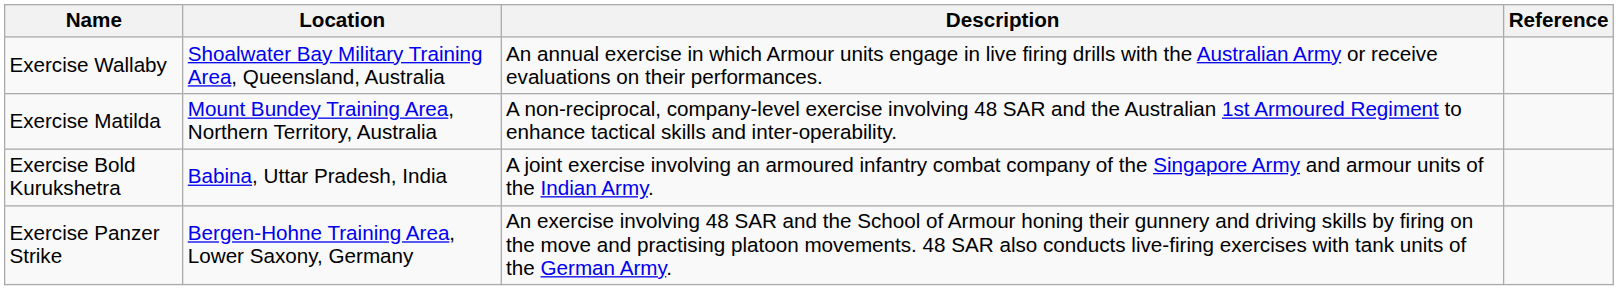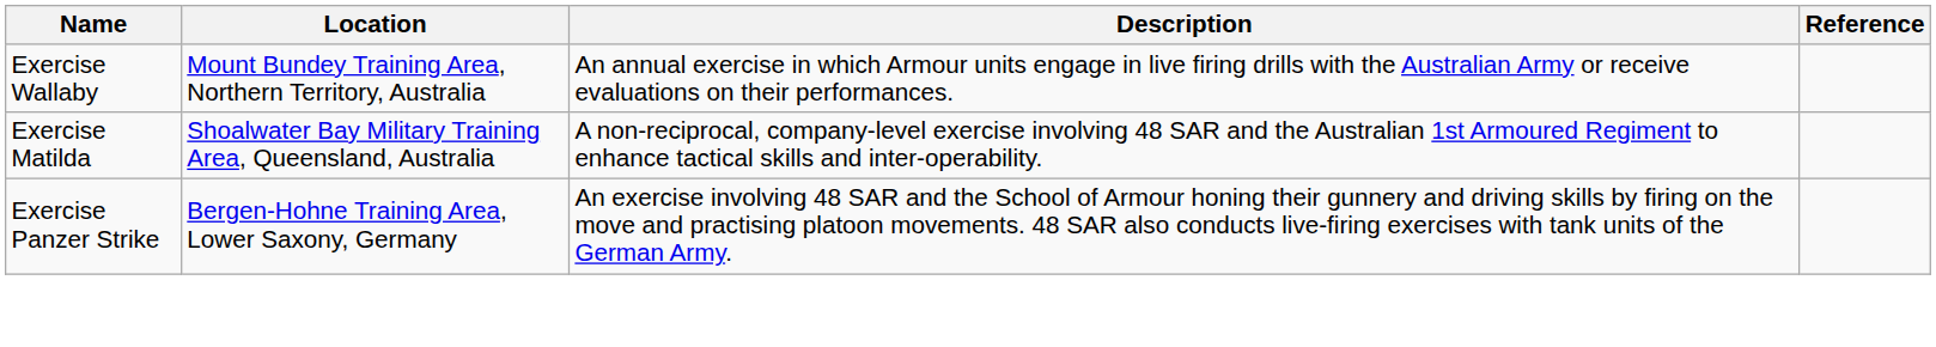 <table class="wikitable">
 <tr>
 <th>Name</th>
 <th>Location</th>
 <th>Description</th>
 <th>Reference</th>
 </tr>
 <tr>
 <td>Exercise Wallaby</td>
-<td><a href='#'>Shoalwater Bay Military Training Area</a>, Queensland, Australia</td>
+<td><a href='#'>Mount Bundey Training Area</a>, Northern Territory, Australia</td>
 <td>An annual exercise in which Armour units engage in live firing drills with the <a href='#'>Australian Army</a> or receive evaluations on their performances.</td>
 <td></td>
 </tr>
 <tr>
 <td>Exercise Matilda</td>
-<td><a href='#'>Mount Bundey Training Area</a>, Northern Territory, Australia</td>
+<td><a href='#'>Shoalwater Bay Military Training Area</a>, Queensland, Australia</td>
 <td>A non-reciprocal, company-level exercise involving 48 SAR and the Australian <a href='#'>1st Armoured Regiment</a> to enhance tactical skills and inter-operability.</td>
-<td></td>
-</tr>
-<tr>
-<td>Exercise Bold Kurukshetra</td>
-<td><a href='#'>Babina</a>, Uttar Pradesh, India</td>
-<td>A joint exercise involving an armoured infantry combat company of the <a href='#'>Singapore Army</a> and armour units of the <a href='#'>Indian Army</a>.</td>
 <td></td>
 </tr>
 <tr>
 <td>Exercise Panzer Strike</td>
 <td><a href='#'>Bergen-Hohne Training Area</a>, Lower Saxony, Germany</td>
 <td>An exercise involving 48 SAR and the School of Armour honing their gunnery and driving skills by firing on the move and practising platoon movements. 48 SAR also conducts live-firing exercises with tank units of the <a href='#'>German Army</a>.</td>
 <td></td>
 </tr>
 </table>
